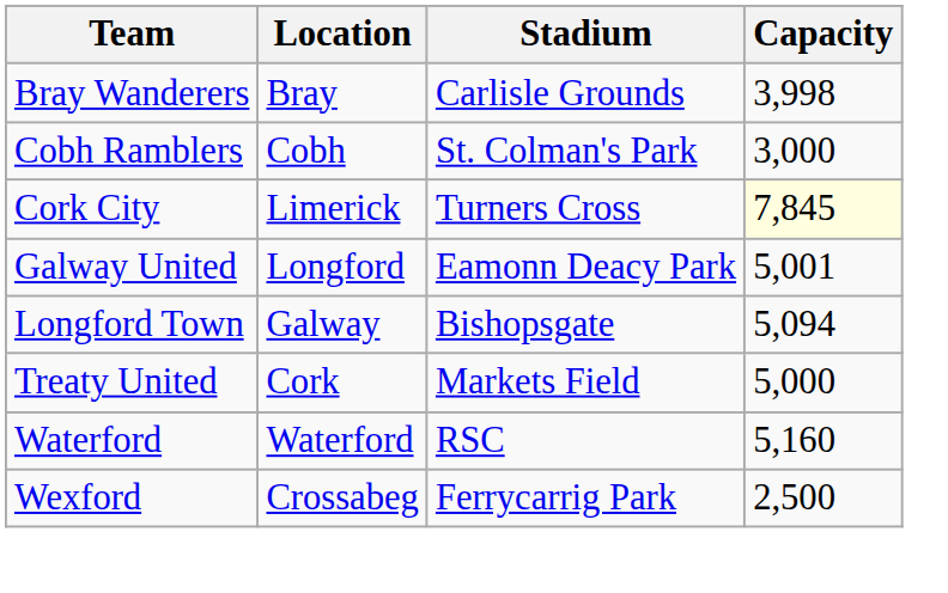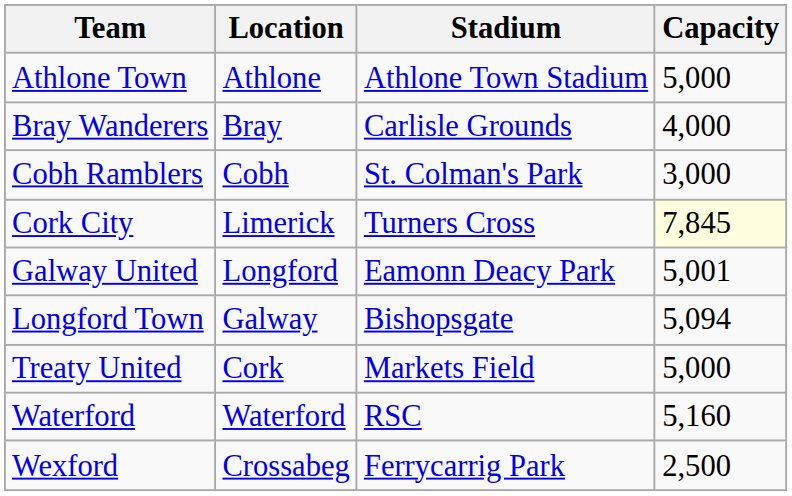 <table class="wikitable sortable">
 <tr>
 <th>Team</th>
 <th>Location</th>
 <th>Stadium</th>
 <th>Capacity</th>
 </tr>
 <tr>
+<td><a href='#'>Athlone Town</a></td>
+<td><a href='#'>Athlone</a></td>
+<td><a href='#'>Athlone Town Stadium</a></td>
+<td>5,000</td>
+</tr>
+<tr>
 <td><a href='#'>Bray Wanderers</a></td>
 <td><a href='#'>Bray</a></td>
 <td><a href='#'>Carlisle Grounds</a></td>
-<td>3,998</td>
+<td>4,000</td>
 </tr>
 <tr>
 <td><a href='#'>Cobh Ramblers</a></td>
 <td><a href='#'>Cobh</a></td>
 <td><a href='#'>St. Colman's Park</a></td>
 <td>3,000</td>
 </tr>
 <tr>
 <td><a href='#'>Cork City</a></td>
 <td><a href='#'>Limerick</a></td>
 <td><a href='#'>Turners Cross</a></td>
 <td style="background: lightyellow;">7,845</td>
 </tr>
 <tr>
 <td><a href='#'>Galway United</a></td>
 <td><a href='#'>Longford</a></td>
 <td><a href='#'>Eamonn Deacy Park</a></td>
 <td>5,001</td>
 </tr>
 <tr>
 <td><a href='#'>Longford Town</a></td>
 <td><a href='#'>Galway</a></td>
 <td><a href='#'>Bishopsgate</a></td>
 <td>5,094</td>
 </tr>
 <tr>
 <td><a href='#'>Treaty United</a></td>
 <td><a href='#'>Cork</a></td>
 <td><a href='#'>Markets Field</a></td>
 <td>5,000</td>
 </tr>
 <tr>
 <td><a href='#'>Waterford</a></td>
 <td><a href='#'>Waterford</a></td>
 <td><a href='#'>RSC</a></td>
 <td>5,160</td>
 </tr>
 <tr>
 <td><a href='#'>Wexford</a></td>
 <td><a href='#'>Crossabeg</a></td>
 <td><a href='#'>Ferrycarrig Park</a></td>
 <td>2,500</td>
 </tr>
 </table>
